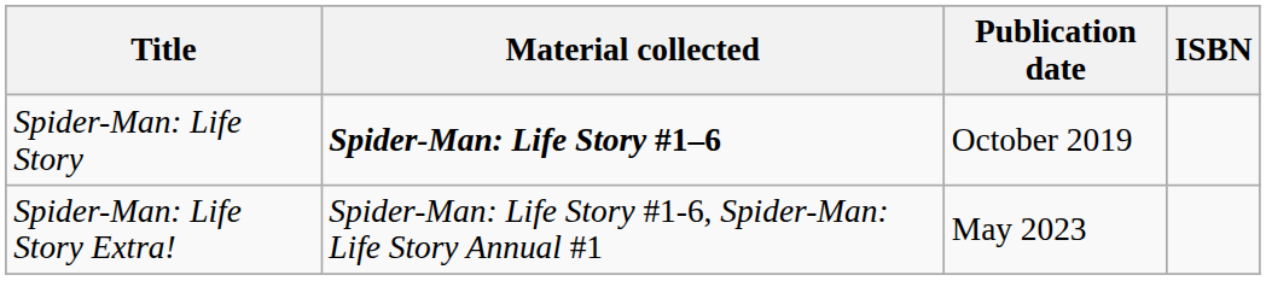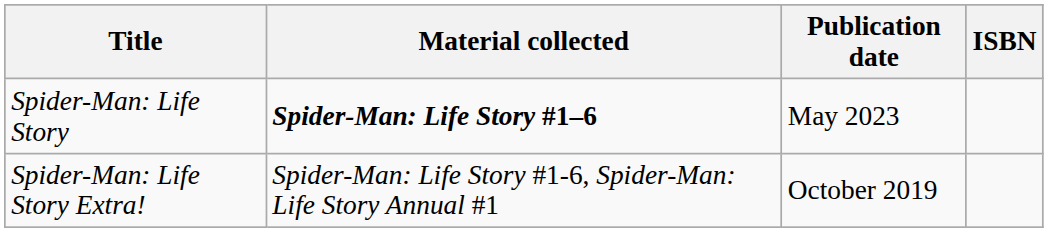 <table class="wikitable">
 <tr>
 <th>Title</th>
 <th>Material collected</th>
 <th>Publication date</th>
 <th>ISBN</th>
 </tr>
 <tr>
 <td><em>Spider-Man: Life Story</em></td>
 <td><strong><em>Spider-Man: Life Story</em> #1–6</strong></td>
-<td>October 2019</td>
+<td>May 2023</td>
 <td></td>
 </tr>
 <tr>
 <td><em>Spider-Man: Life Story Extra!</em></td>
 <td><em>Spider-Man: Life Story</em> #1-6, <em>Spider-Man: Life Story Annual</em> #1</td>
-<td>May 2023</td>
+<td>October 2019</td>
 <td></td>
 </tr>
 </table>
